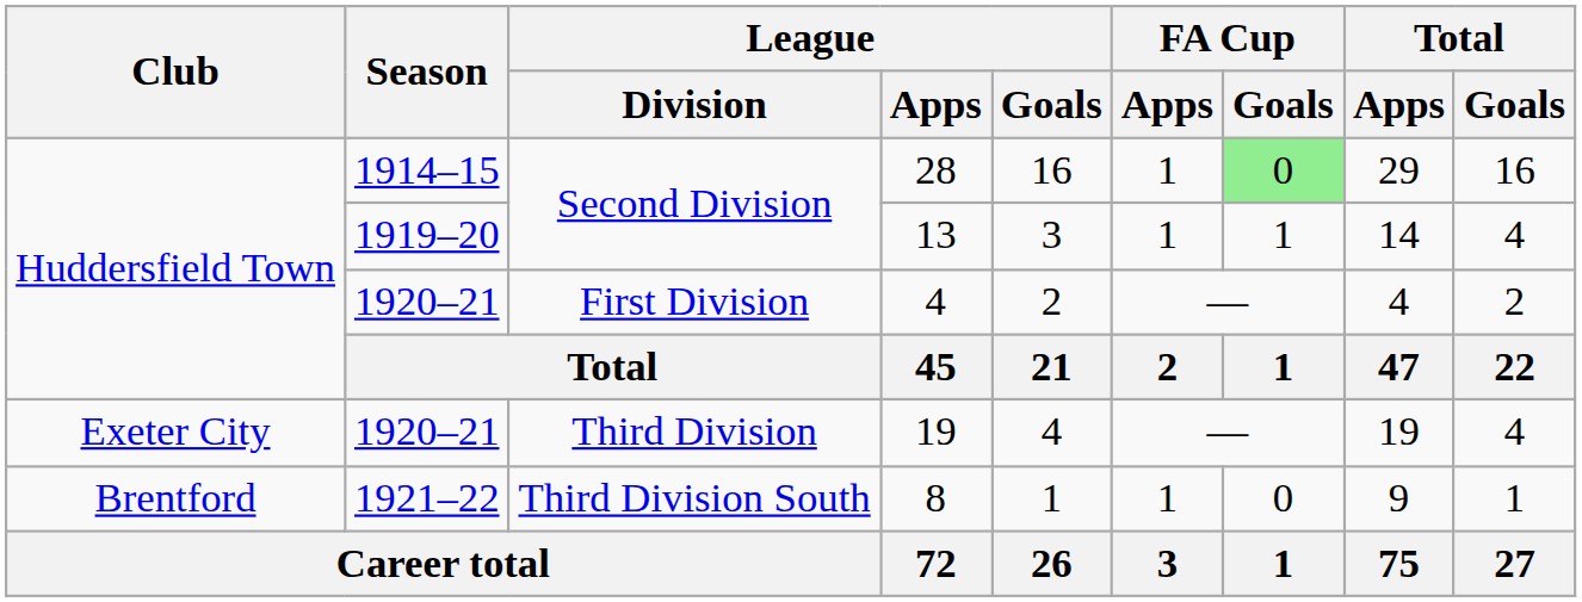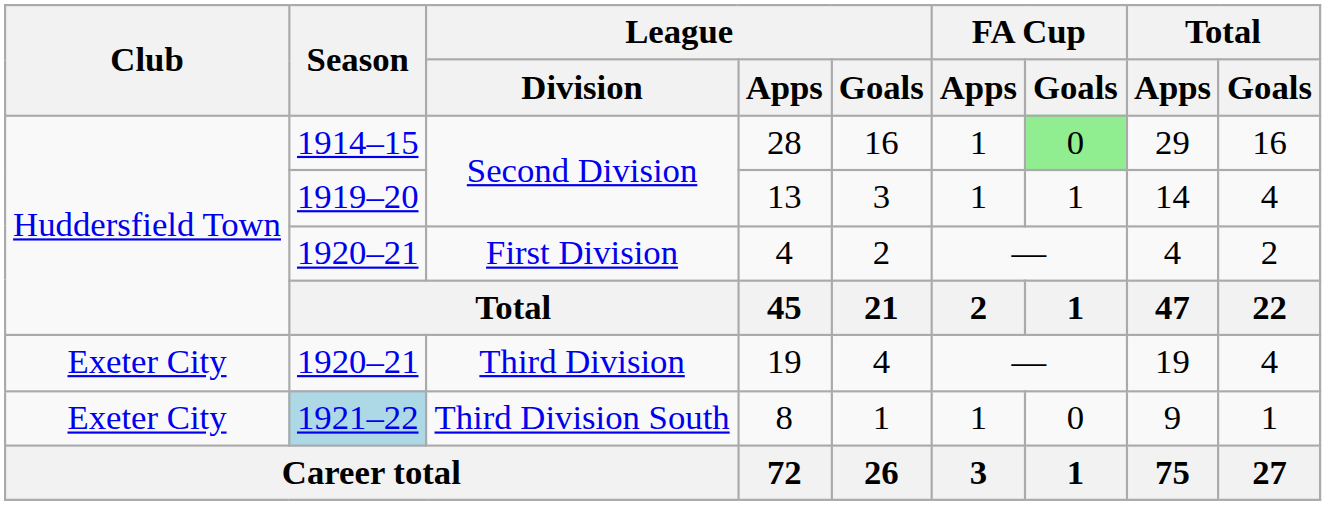 <table class="wikitable" style="text-align: center;">
 <tr>
 <th rowspan="2">Club</th>
 <th rowspan="2">Season</th>
 <th colspan="3">League</th>
 <th colspan="2">FA Cup</th>
 <th colspan="2">Total</th>
 </tr>
 <tr>
 <th>Division</th>
 <th>Apps</th>
 <th>Goals</th>
 <th>Apps</th>
 <th>Goals</th>
 <th>Apps</th>
 <th>Goals</th>
 </tr>
 <tr>
 <td rowspan="4"><a href='#'>Huddersfield Town</a></td>
 <td><a href='#'>1914–15</a></td>
 <td rowspan="2"><a href='#'>Second Division</a></td>
 <td>28</td>
 <td>16</td>
 <td>1</td>
 <td style="background: lightgreen;">0</td>
 <td>29</td>
 <td>16</td>
 </tr>
 <tr>
 <td><a href='#'>1919–20</a></td>
 <td>13</td>
 <td>3</td>
 <td>1</td>
 <td>1</td>
 <td>14</td>
 <td>4</td>
 </tr>
 <tr>
 <td><a href='#'>1920–21</a></td>
 <td><a href='#'>First Division</a></td>
 <td>4</td>
 <td>2</td>
 <td colspan="2">—</td>
 <td>4</td>
 <td>2</td>
 </tr>
 <tr>
 <th colspan="2">Total</th>
 <th>45</th>
 <th>21</th>
 <th>2</th>
 <th>1</th>
 <th>47</th>
 <th>22</th>
 </tr>
 <tr>
 <td><a href='#'>Exeter City</a></td>
 <td><a href='#'>1920–21</a></td>
 <td><a href='#'>Third Division</a></td>
 <td>19</td>
 <td>4</td>
 <td colspan="2">—</td>
 <td>19</td>
 <td>4</td>
 </tr>
 <tr>
-<td><a href='#'>Brentford</a></td>
-<td><a href='#'>1921–22</a></td>
+<td><a href='#'>Exeter City</a></td>
+<td style="background: lightblue;"><a href='#'>1921–22</a></td>
 <td><a href='#'>Third Division South</a></td>
 <td>8</td>
 <td>1</td>
 <td>1</td>
 <td>0</td>
 <td>9</td>
 <td>1</td>
 </tr>
 <tr>
 <th colspan="3">Career total</th>
 <th>72</th>
 <th>26</th>
 <th>3</th>
 <th>1</th>
 <th>75</th>
 <th>27</th>
 </tr>
 </table>
